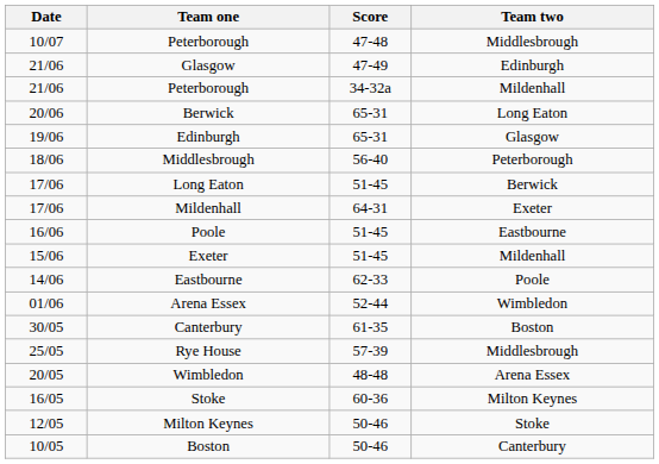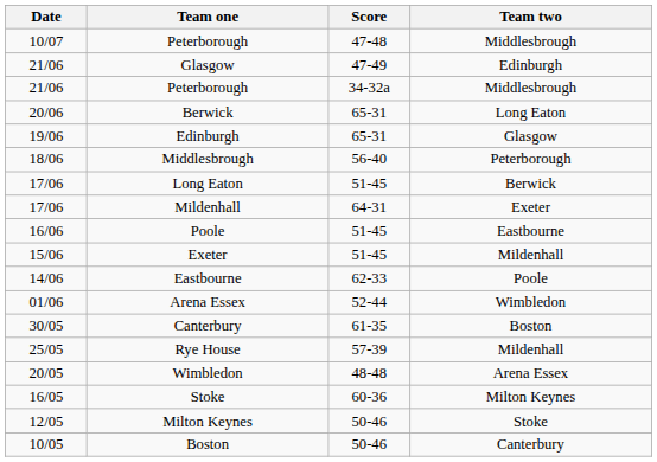 <table class="wikitable" style="text-align: center">
 <tr>
 <th width=80>Date</th>
 <th width=250>Team one</th>
 <th width=80>Score</th>
 <th width=250>Team two</th>
 </tr>
 <tr>
 <td>10/07</td>
 <td>Peterborough</td>
 <td>47-48</td>
 <td>Middlesbrough</td>
 </tr>
 <tr>
 <td>21/06</td>
 <td>Glasgow</td>
 <td>47-49</td>
 <td>Edinburgh</td>
 </tr>
 <tr>
 <td>21/06</td>
 <td>Peterborough</td>
 <td>34-32a</td>
-<td>Mildenhall</td>
+<td>Middlesbrough</td>
 </tr>
 <tr>
 <td>20/06</td>
 <td>Berwick</td>
 <td>65-31</td>
 <td>Long Eaton</td>
 </tr>
 <tr>
 <td>19/06</td>
 <td>Edinburgh</td>
 <td>65-31</td>
 <td>Glasgow</td>
 </tr>
 <tr>
 <td>18/06</td>
 <td>Middlesbrough</td>
 <td>56-40</td>
 <td>Peterborough</td>
 </tr>
 <tr>
 <td>17/06</td>
 <td>Long Eaton</td>
 <td>51-45</td>
 <td>Berwick</td>
 </tr>
 <tr>
 <td>17/06</td>
 <td>Mildenhall</td>
 <td>64-31</td>
 <td>Exeter</td>
 </tr>
 <tr>
 <td>16/06</td>
 <td>Poole</td>
 <td>51-45</td>
 <td>Eastbourne</td>
 </tr>
 <tr>
 <td>15/06</td>
 <td>Exeter</td>
 <td>51-45</td>
 <td>Mildenhall</td>
 </tr>
 <tr>
 <td>14/06</td>
 <td>Eastbourne</td>
 <td>62-33</td>
 <td>Poole</td>
 </tr>
 <tr>
 <td>01/06</td>
 <td>Arena Essex</td>
 <td>52-44</td>
 <td>Wimbledon</td>
 </tr>
 <tr>
 <td>30/05</td>
 <td>Canterbury</td>
 <td>61-35</td>
 <td>Boston</td>
 </tr>
 <tr>
 <td>25/05</td>
 <td>Rye House</td>
 <td>57-39</td>
-<td>Middlesbrough</td>
+<td>Mildenhall</td>
 </tr>
 <tr>
 <td>20/05</td>
 <td>Wimbledon</td>
 <td>48-48</td>
 <td>Arena Essex</td>
 </tr>
 <tr>
 <td>16/05</td>
 <td>Stoke</td>
 <td>60-36</td>
 <td>Milton Keynes</td>
 </tr>
 <tr>
 <td>12/05</td>
 <td>Milton Keynes</td>
 <td>50-46</td>
 <td>Stoke</td>
 </tr>
 <tr>
 <td>10/05</td>
 <td>Boston</td>
 <td>50-46</td>
 <td>Canterbury</td>
 </tr>
 </table>
